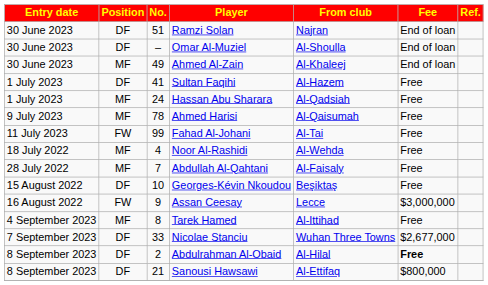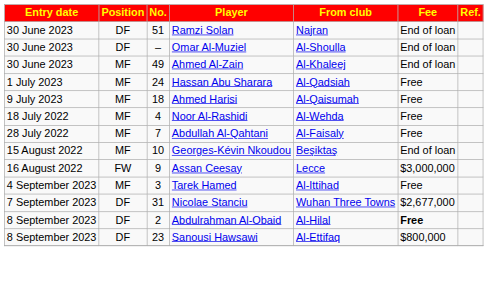 <table class="wikitable sortable">
 <tr>
 <th style="background:red; color:yellow;"><strong>Entry date</strong></th>
 <th style="background:red; color:yellow;"><strong>Position</strong></th>
 <th style="background:red; color:yellow;"><strong>No.</strong></th>
 <th style="background:red; color:yellow;"><strong>Player</strong></th>
 <th style="background:red; color:yellow;"><strong>From club</strong></th>
 <th style="background:red; color:yellow;"><strong>Fee</strong></th>
 <th style="background:red; color:yellow;"><strong>Ref.</strong></th>
 </tr>
 <tr>
 <td>30 June 2023</td>
 <td style="text-align:center;">DF</td>
 <td style="text-align:center;">51</td>
 <td style="text-align:left;"> <a href='#'>Ramzi Solan</a></td>
 <td style="text-align:left;"> <a href='#'>Najran</a></td>
 <td>End of loan</td>
 <td></td>
 </tr>
 <tr>
 <td>30 June 2023</td>
 <td style="text-align:center;">DF</td>
 <td style="text-align:center;">–</td>
 <td style="text-align:left;"> <a href='#'>Omar Al-Muziel</a></td>
 <td style="text-align:left;"> <a href='#'>Al-Shoulla</a></td>
 <td>End of loan</td>
 <td></td>
 </tr>
 <tr>
 <td>30 June 2023</td>
 <td style="text-align:center;">MF</td>
 <td style="text-align:center;">49</td>
 <td style="text-align:left;"> <a href='#'>Ahmed Al-Zain</a></td>
 <td style="text-align:left;"> <a href='#'>Al-Khaleej</a></td>
 <td>End of loan</td>
 <td></td>
 </tr>
 <tr>
 <td>1 July 2023</td>
-<td style="text-align:center;">DF</td>
-<td style="text-align:center;">41</td>
-<td style="text-align:left;"> <a href='#'>Sultan Faqihi</a></td>
-<td style="text-align:left;"> <a href='#'>Al-Hazem</a></td>
-<td>Free</td>
-<td></td>
-</tr>
-<tr>
-<td>1 July 2023</td>
 <td style="text-align:center;">MF</td>
 <td style="text-align:center;">24</td>
 <td style="text-align:left;"> <a href='#'>Hassan Abu Sharara</a></td>
 <td style="text-align:left;"> <a href='#'>Al-Qadsiah</a></td>
 <td>Free</td>
 <td></td>
 </tr>
 <tr>
 <td>9 July 2023</td>
 <td style="text-align:center;">MF</td>
-<td style="text-align:center;">78</td>
+<td style="text-align:center;">18</td>
 <td style="text-align:left;"> <a href='#'>Ahmed Harisi</a></td>
 <td style="text-align:left;"> <a href='#'>Al-Qaisumah</a></td>
-<td>Free</td>
-<td></td>
-</tr>
-<tr>
-<td>11 July 2023</td>
-<td style="text-align:center;">FW</td>
-<td style="text-align:center;">99</td>
-<td style="text-align:left;"> <a href='#'>Fahad Al-Johani</a></td>
-<td style="text-align:left;"> <a href='#'>Al-Tai</a></td>
 <td>Free</td>
 <td></td>
 </tr>
 <tr>
 <td>18 July 2022</td>
 <td style="text-align:center;">MF</td>
 <td style="text-align:center;">4</td>
 <td style="text-align:left;"> <a href='#'>Noor Al-Rashidi</a></td>
 <td style="text-align:left;"> <a href='#'>Al-Wehda</a></td>
 <td>Free</td>
 <td></td>
 </tr>
 <tr>
 <td>28 July 2022</td>
 <td style="text-align:center;">MF</td>
 <td style="text-align:center;">7</td>
 <td style="text-align:left;"> <a href='#'>Abdullah Al-Qahtani</a></td>
 <td style="text-align:left;"> <a href='#'>Al-Faisaly</a></td>
 <td>Free</td>
 <td></td>
 </tr>
 <tr>
 <td>15 August 2022</td>
-<td style="text-align:center;">DF</td>
+<td style="text-align:center;">MF</td>
 <td style="text-align:center;">10</td>
 <td style="text-align:left;"> <a href='#'>Georges-Kévin Nkoudou</a></td>
 <td style="text-align:left;"> <a href='#'>Beşiktaş</a></td>
-<td>Free</td>
+<td>End of loan</td>
 <td></td>
 </tr>
 <tr>
 <td>16 August 2022</td>
 <td style="text-align:center;">FW</td>
 <td style="text-align:center;">9</td>
 <td style="text-align:left;"> <a href='#'>Assan Ceesay</a></td>
 <td style="text-align:left;"> <a href='#'>Lecce</a></td>
 <td>$3,000,000</td>
 <td></td>
 </tr>
 <tr>
 <td>4 September 2023</td>
 <td style="text-align:center;">MF</td>
-<td style="text-align:center;">8</td>
+<td style="text-align:center;">3</td>
 <td style="text-align:left;"> <a href='#'>Tarek Hamed</a></td>
 <td style="text-align:left;"> <a href='#'>Al-Ittihad</a></td>
 <td>Free</td>
 <td></td>
 </tr>
 <tr>
 <td>7 September 2023</td>
 <td style="text-align:center;">DF</td>
-<td style="text-align:center;">33</td>
+<td style="text-align:center;">31</td>
 <td style="text-align:left;"> <a href='#'>Nicolae Stanciu</a></td>
 <td style="text-align:left;"> <a href='#'>Wuhan Three Towns</a></td>
 <td>$2,677,000</td>
 <td></td>
 </tr>
 <tr>
 <td>8 September 2023</td>
 <td style="text-align:center;">DF</td>
 <td style="text-align:center;">2</td>
 <td style="text-align:left;"> <a href='#'>Abdulrahman Al-Obaid</a></td>
 <td style="text-align:left;"> <a href='#'>Al-Hilal</a></td>
 <td><strong>Free</strong></td>
 <td></td>
 </tr>
 <tr>
 <td>8 September 2023</td>
 <td style="text-align:center;">DF</td>
-<td style="text-align:center;">21</td>
+<td style="text-align:center;">23</td>
 <td style="text-align:left;"> <a href='#'>Sanousi Hawsawi</a></td>
 <td style="text-align:left;"> <a href='#'>Al-Ettifaq</a></td>
 <td>$800,000</td>
 <td></td>
 </tr>
 <tr>
 </tr>
 </table>
